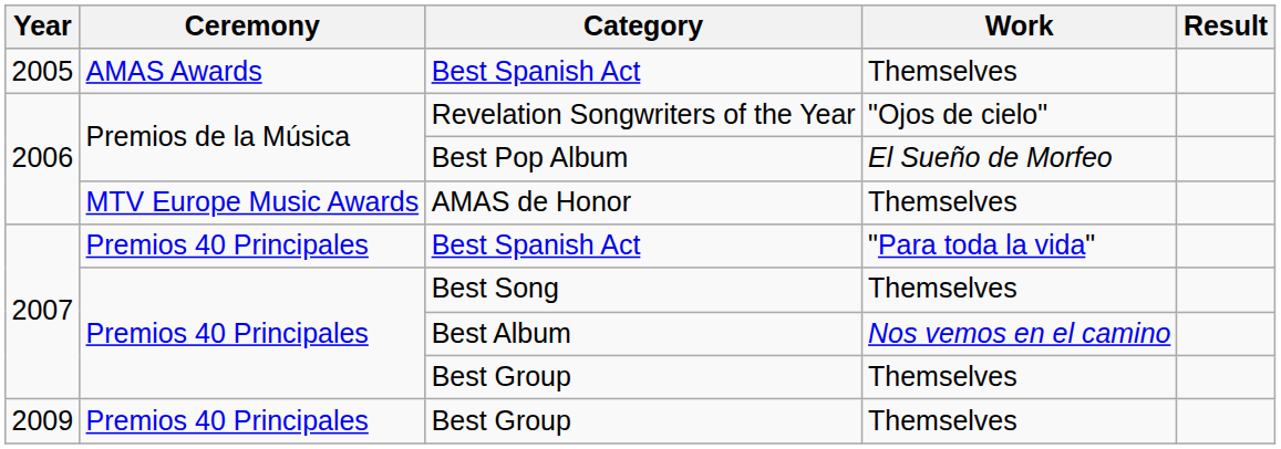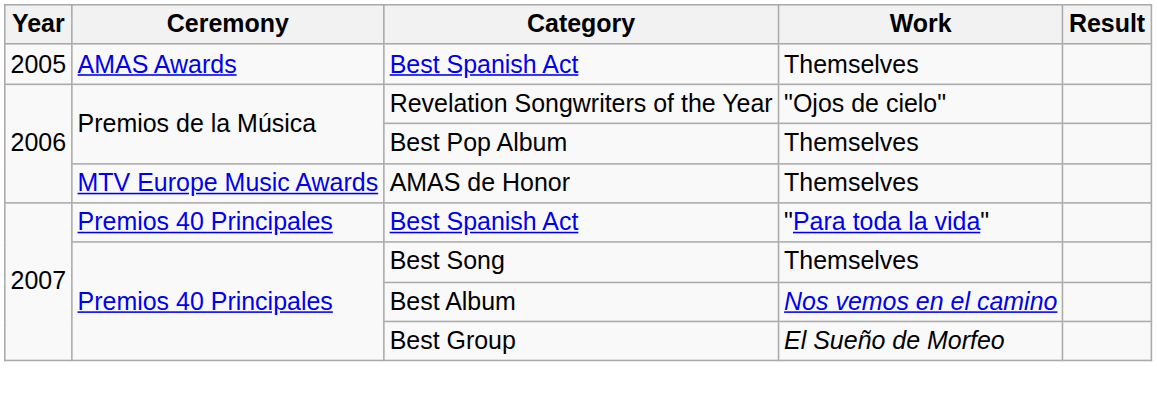 <table class="wikitable ">
 <tr>
 <th>Year</th>
 <th>Ceremony</th>
 <th>Category</th>
 <th>Work</th>
 <th>Result</th>
 </tr>
 <tr>
 <td>2005</td>
 <td><a href='#'>AMAS Awards</a></td>
 <td><a href='#'>Best Spanish Act</a></td>
 <td>Themselves</td>
 <td></td>
 </tr>
 <tr>
 <td rowspan="3">2006</td>
 <td rowspan="2">Premios de la Música</td>
 <td>Revelation Songwriters of the Year</td>
 <td>"Ojos de cielo"</td>
 <td></td>
 </tr>
 <tr>
 <td>Best Pop Album</td>
-<td><em>El Sueño de Morfeo</em></td>
+<td>Themselves</td>
 <td></td>
 </tr>
 <tr>
 <td><a href='#'>MTV Europe Music Awards</a></td>
 <td>AMAS de Honor</td>
 <td>Themselves</td>
 <td></td>
 </tr>
 <tr>
 <td rowspan="4">2007</td>
 <td><a href='#'>Premios 40 Principales</a></td>
 <td><a href='#'>Best Spanish Act</a></td>
 <td>"<a href='#'>Para toda la vida</a>"</td>
 <td></td>
 </tr>
 <tr>
 <td rowspan="3"><a href='#'>Premios 40 Principales</a></td>
 <td>Best Song</td>
 <td>Themselves</td>
 <td></td>
 </tr>
 <tr>
 <td>Best Album</td>
 <td><em><a href='#'>Nos vemos en el camino</a></em></td>
 <td></td>
 </tr>
 <tr>
 <td>Best Group</td>
-<td>Themselves</td>
-<td></td>
-</tr>
-<tr>
-<td>2009</td>
-<td><a href='#'>Premios 40 Principales</a></td>
-<td>Best Group</td>
-<td>Themselves</td>
+<td><em>El Sueño de Morfeo</em></td>
 <td></td>
 </tr>
 </table>
